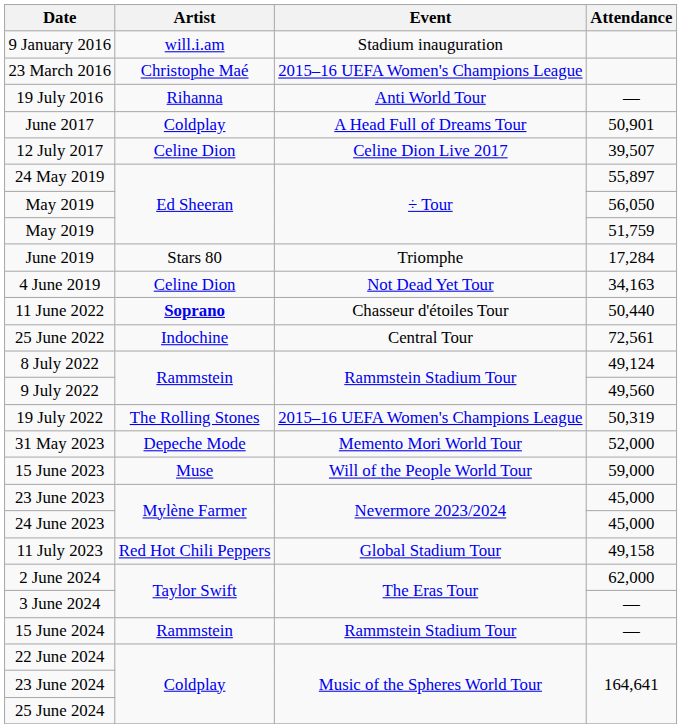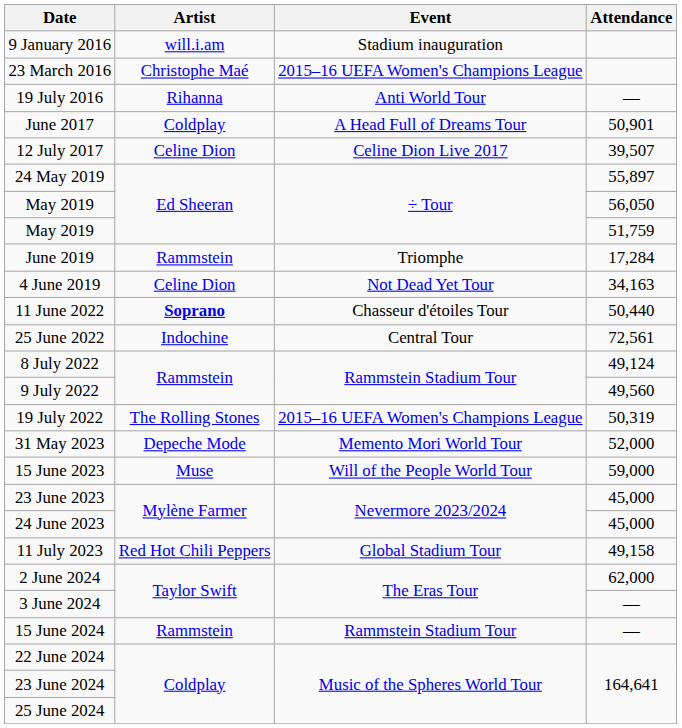 <table class="wikitable sortable" style="text-align:center;">
 <tr>
 <th>Date</th>
 <th>Artist</th>
 <th>Event</th>
 <th>Attendance</th>
 </tr>
 <tr>
 <td>9 January 2016</td>
 <td><a href='#'>will.i.am</a></td>
 <td>Stadium inauguration</td>
 <td></td>
 </tr>
 <tr>
 <td>23 March 2016</td>
 <td><a href='#'>Christophe Maé</a></td>
 <td><a href='#'>2015–16 UEFA Women's Champions League</a></td>
 <td></td>
 </tr>
 <tr>
 <td>19 July 2016</td>
 <td><a href='#'>Rihanna</a></td>
 <td><a href='#'>Anti World Tour</a></td>
 <td>—</td>
 </tr>
 <tr>
 <td> June 2017</td>
 <td><a href='#'>Coldplay</a></td>
 <td><a href='#'>A Head Full of Dreams Tour</a></td>
 <td>50,901</td>
 </tr>
 <tr>
 <td>12 July 2017</td>
 <td><a href='#'>Celine Dion</a></td>
 <td><a href='#'>Celine Dion Live 2017</a></td>
 <td>39,507</td>
 </tr>
 <tr>
 <td>24 May 2019</td>
 <td rowspan="3"><a href='#'>Ed Sheeran</a></td>
 <td rowspan="3"><a href='#'>÷ Tour</a></td>
 <td>55,897</td>
 </tr>
 <tr>
 <td> May 2019</td>
 <td>56,050</td>
 </tr>
 <tr>
 <td> May 2019</td>
 <td>51,759</td>
 </tr>
 <tr>
 <td> June 2019</td>
-<td>Stars 80</td>
+<td><a href='#'>Rammstein</a></td>
 <td>Triomphe</td>
 <td>17,284</td>
 </tr>
 <tr>
 <td>4 June 2019</td>
 <td><a href='#'>Celine Dion</a></td>
 <td><a href='#'>Not Dead Yet Tour</a></td>
 <td>34,163</td>
 </tr>
 <tr>
 <td>11 June 2022</td>
 <td><strong><a href='#'>Soprano</a></strong></td>
 <td>Chasseur d'étoiles Tour</td>
 <td>50,440</td>
 </tr>
 <tr>
 <td>25 June 2022</td>
 <td><a href='#'>Indochine</a></td>
 <td>Central Tour</td>
 <td>72,561</td>
 </tr>
 <tr>
 <td>8 July 2022</td>
 <td rowspan="2"><a href='#'>Rammstein</a></td>
 <td rowspan="2"><a href='#'>Rammstein Stadium Tour</a></td>
 <td>49,124</td>
 </tr>
 <tr>
 <td>9 July 2022</td>
 <td>49,560</td>
 </tr>
 <tr>
 <td>19 July 2022</td>
 <td><a href='#'>The Rolling Stones</a></td>
 <td><a href='#'>2015–16 UEFA Women's Champions League</a></td>
 <td>50,319</td>
 </tr>
 <tr>
 <td>31 May 2023</td>
 <td><a href='#'>Depeche Mode</a></td>
 <td><a href='#'>Memento Mori World Tour</a></td>
 <td>52,000</td>
 </tr>
 <tr>
 <td>15 June 2023</td>
 <td><a href='#'>Muse</a></td>
 <td><a href='#'>Will of the People World Tour</a></td>
 <td>59,000</td>
 </tr>
 <tr>
 <td>23 June 2023</td>
 <td rowspan="2"><a href='#'>Mylène Farmer</a></td>
 <td rowspan="2"><a href='#'>Nevermore 2023/2024</a></td>
 <td>45,000</td>
 </tr>
 <tr>
 <td>24 June 2023</td>
 <td>45,000</td>
 </tr>
 <tr>
 <td>11 July 2023</td>
 <td><a href='#'>Red Hot Chili Peppers</a></td>
 <td><a href='#'>Global Stadium Tour</a></td>
 <td>49,158</td>
 </tr>
 <tr>
 <td>2 June 2024</td>
 <td rowspan="2"><a href='#'>Taylor Swift</a></td>
 <td rowspan="2"><a href='#'>The Eras Tour</a></td>
 <td>62,000</td>
 </tr>
 <tr>
 <td>3 June 2024</td>
 <td>—</td>
 </tr>
 <tr>
 <td>15 June 2024</td>
 <td><a href='#'>Rammstein</a></td>
 <td><a href='#'>Rammstein Stadium Tour</a></td>
 <td>—</td>
 </tr>
 <tr>
 <td>22 June 2024</td>
 <td rowspan="3"><a href='#'>Coldplay</a></td>
 <td rowspan="3"><a href='#'>Music of the Spheres World Tour</a></td>
 <td rowspan="3">164,641</td>
 </tr>
 <tr>
 <td>23 June 2024</td>
 </tr>
 <tr>
 <td>25 June 2024</td>
 </tr>
 </table>
